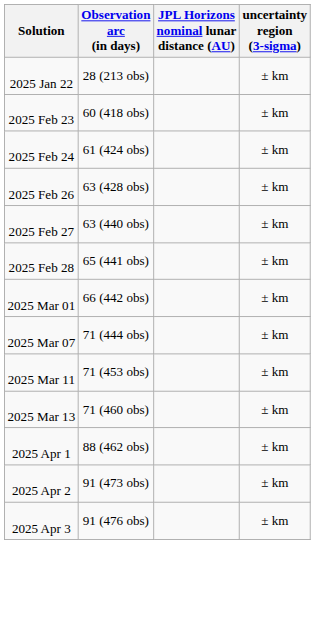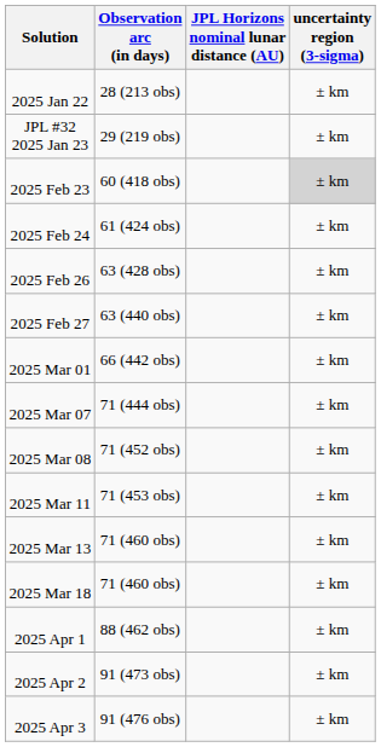 <table class="wikitable sortable" style="text-align:center; font-size: 90%;">
 <tr>
 <th>Solution</th>
 <th><a href='#'>Observation<br>arc</a><br>(in days)</th>
 <th><a href='#'>JPL Horizons</a><br><a href='#'>nominal</a> lunar<br>distance (<a href='#'>AU</a>)</th>
 <th>uncertainty<br>region<br>(<a href='#'>3-sigma</a>)</th>
 </tr>
 <tr id=JPL30>
 <td><br>2025 Jan 22</td>
 <td>28 (213 obs)</td>
 <td></td>
 <td>±  km</td>
 </tr>
+<tr id=JPL32>
+<td>JPL #32<br>2025 Jan 23</td>
+<td>29 (219 obs)</td>
+<td></td>
+<td>±  km</td>
+</tr>
 <tr id=JPL63>
 <td><br>2025 Feb 23</td>
 <td>60 (418 obs)</td>
 <td></td>
-<td>±  km</td>
+<td style="background: lightgrey;">±  km</td>
 </tr>
 <tr>
 <td><br>2025 Feb 24</td>
 <td>61 (424 obs)</td>
 <td></td>
 <td>±  km</td>
 </tr>
 <tr>
 <td><br>2025 Feb 26</td>
 <td>63 (428 obs)</td>
 <td></td>
 <td>±  km</td>
 </tr>
 <tr>
 <td><br>2025 Feb 27</td>
 <td>63 (440 obs)</td>
 <td></td>
 <td>±  km</td>
 </tr>
-<tr>
-<td><br>2025 Feb 28</td>
-<td>65 (441 obs)</td>
-<td></td>
-<td>±  km</td>
-</tr>
 <tr id=JPL69>
 <td><br>2025 Mar 01</td>
 <td>66 (442 obs)</td>
 <td></td>
 <td>±  km</td>
 </tr>
 <tr id=JPL70>
 <td><br>2025 Mar 07</td>
 <td>71 (444 obs)</td>
 <td></td>
 <td>±  km</td>
 </tr>
+<tr id=JPL71>
+<td><br>2025 Mar 08</td>
+<td>71 (452 obs)</td>
+<td></td>
+<td>±  km</td>
+</tr>
 <tr id=JPL72>
 <td><br>2025 Mar 11</td>
 <td>71 (453 obs)</td>
 <td></td>
 <td>±  km</td>
 </tr>
 <tr id=JPL73>
 <td><br>2025 Mar 13</td>
+<td>71 (460 obs)</td>
+<td></td>
+<td>±  km</td>
+</tr>
+<tr id=JPL74>
+<td><br>2025 Mar 18</td>
 <td>71 (460 obs)</td>
 <td></td>
 <td>±  km</td>
 </tr>
 <tr id=JPL75>
 <td><br>2025 Apr 1</td>
 <td>88 (462 obs)</td>
 <td></td>
 <td>±  km</td>
 </tr>
 <tr id=JPL76>
 <td><br>2025 Apr 2</td>
 <td>91 (473 obs)</td>
 <td></td>
 <td>±  km</td>
 </tr>
 <tr id=JPL77>
 <td><br>2025 Apr 3</td>
 <td>91 (476 obs)</td>
 <td></td>
 <td>±  km</td>
 </tr>
 </table>
